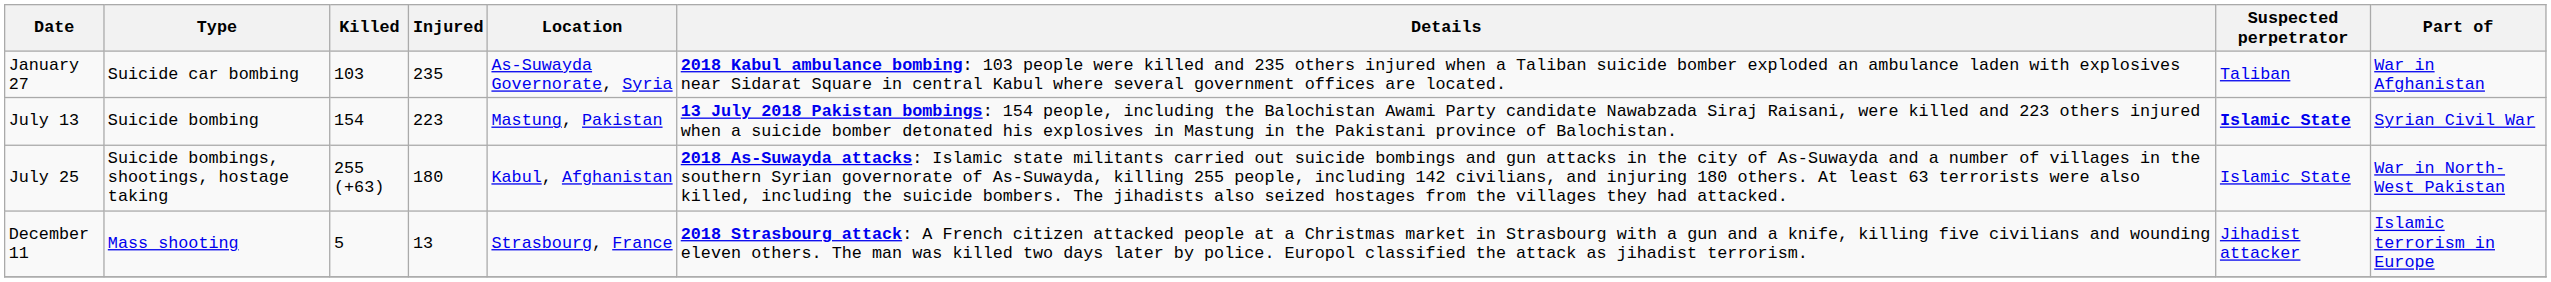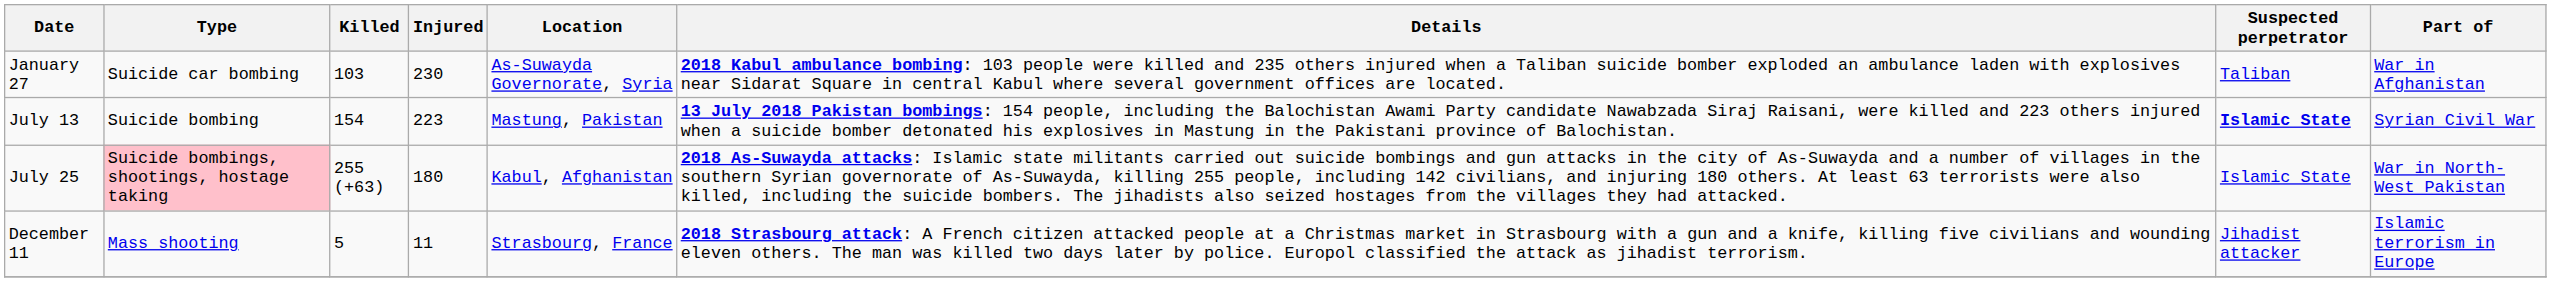 <table class="wikitable sortable">
 <tr>
 <th>Date</th>
 <th>Type</th>
 <th data-sort-type="number">Killed</th>
 <th data-sort-type="number">Injured</th>
 <th>Location</th>
 <th class="unsortable">Details</th>
 <th>Suspected perpetrator</th>
 <th>Part of         <br></th>
 </tr>
 <tr>
 <td>January 27</td>
 <td>Suicide car bombing</td>
 <td>103</td>
-<td>235</td>
+<td>230</td>
 <td><a href='#'>As-Suwayda Governorate</a>, <a href='#'>Syria</a></td>
 <td><strong><a href='#'>2018 Kabul ambulance bombing</a></strong>: 103 people were killed and 235 others injured when a Taliban suicide bomber exploded an ambulance laden with explosives near Sidarat Square in central Kabul where several government offices are located.</td>
 <td><a href='#'>Taliban</a></td>
 <td><a href='#'>War in Afghanistan</a></td>
 </tr>
 <tr>
 <td>July 13</td>
 <td>Suicide bombing</td>
 <td>154</td>
 <td>223</td>
 <td><a href='#'>Mastung</a>, <a href='#'>Pakistan</a></td>
 <td><strong><a href='#'>13 July 2018 Pakistan bombings</a></strong>: 154 people, including the Balochistan Awami Party candidate Nawabzada Siraj Raisani, were killed and 223 others injured when a suicide bomber detonated his explosives in Mastung in the Pakistani province of Balochistan.</td>
 <td><strong><a href='#'>Islamic State</a></strong></td>
 <td><a href='#'>Syrian Civil War</a></td>
 </tr>
 <tr>
 <td>July 25</td>
-<td>Suicide bombings, shootings, hostage taking</td>
+<td style="background: pink;">Suicide bombings, shootings, hostage taking</td>
 <td>255 (+63)</td>
 <td>180</td>
 <td><a href='#'>Kabul</a>, <a href='#'>Afghanistan</a></td>
 <td><strong><a href='#'>2018 As-Suwayda attacks</a></strong>: Islamic state militants carried out suicide bombings and gun attacks in the city of As-Suwayda and a number of villages in the southern Syrian governorate of As-Suwayda, killing 255 people, including 142 civilians, and injuring 180 others. At least 63 terrorists were also killed, including the suicide bombers. The jihadists also seized hostages from the villages they had attacked.</td>
 <td><a href='#'>Islamic State</a></td>
 <td><a href='#'>War in North-West Pakistan</a></td>
 </tr>
 <tr>
 <td>December 11</td>
 <td><a href='#'>Mass shooting</a></td>
 <td>5</td>
-<td>13</td>
+<td>11</td>
 <td><a href='#'>Strasbourg</a>, <a href='#'>France</a></td>
 <td><strong><a href='#'>2018 Strasbourg attack</a></strong>: A French citizen attacked people at a Christmas market in Strasbourg with a gun and a knife, killing five civilians and wounding eleven others. The man was killed two days later by police. Europol classified the attack as jihadist terrorism.</td>
 <td><a href='#'>Jihadist attacker</a></td>
 <td><a href='#'>Islamic terrorism in Europe</a></td>
 </tr>
 <tr>
 </tr>
 </table>
